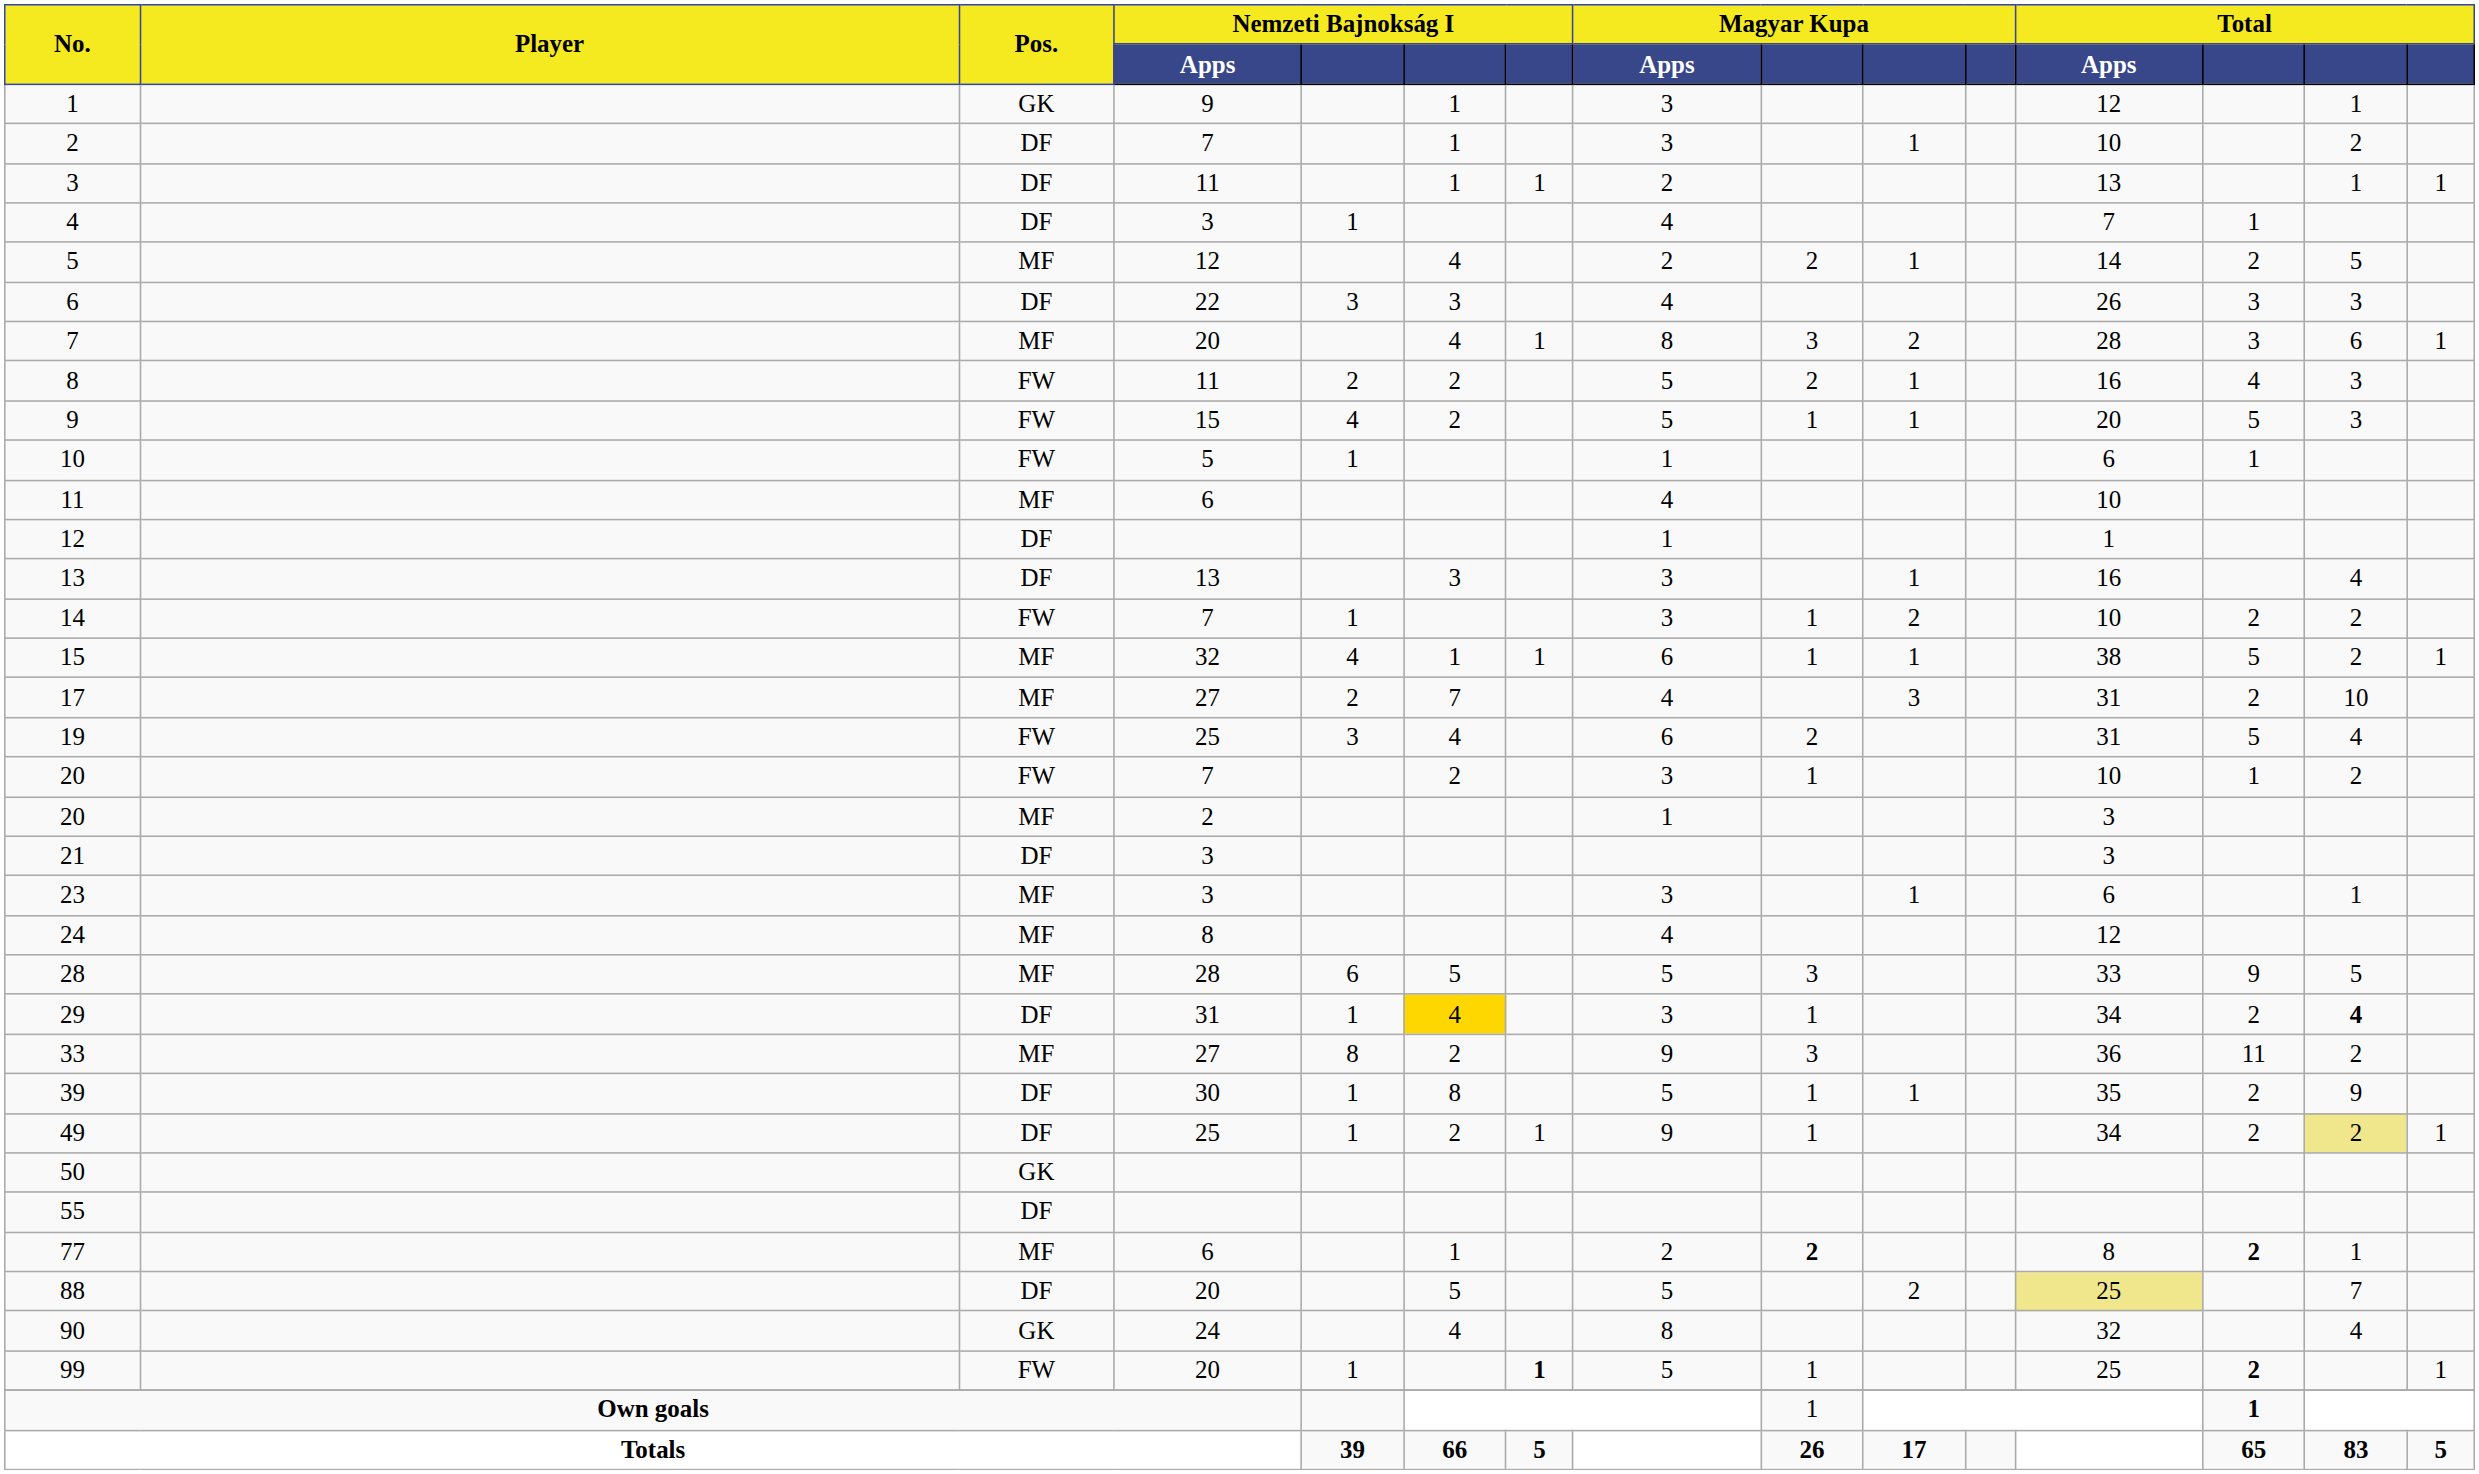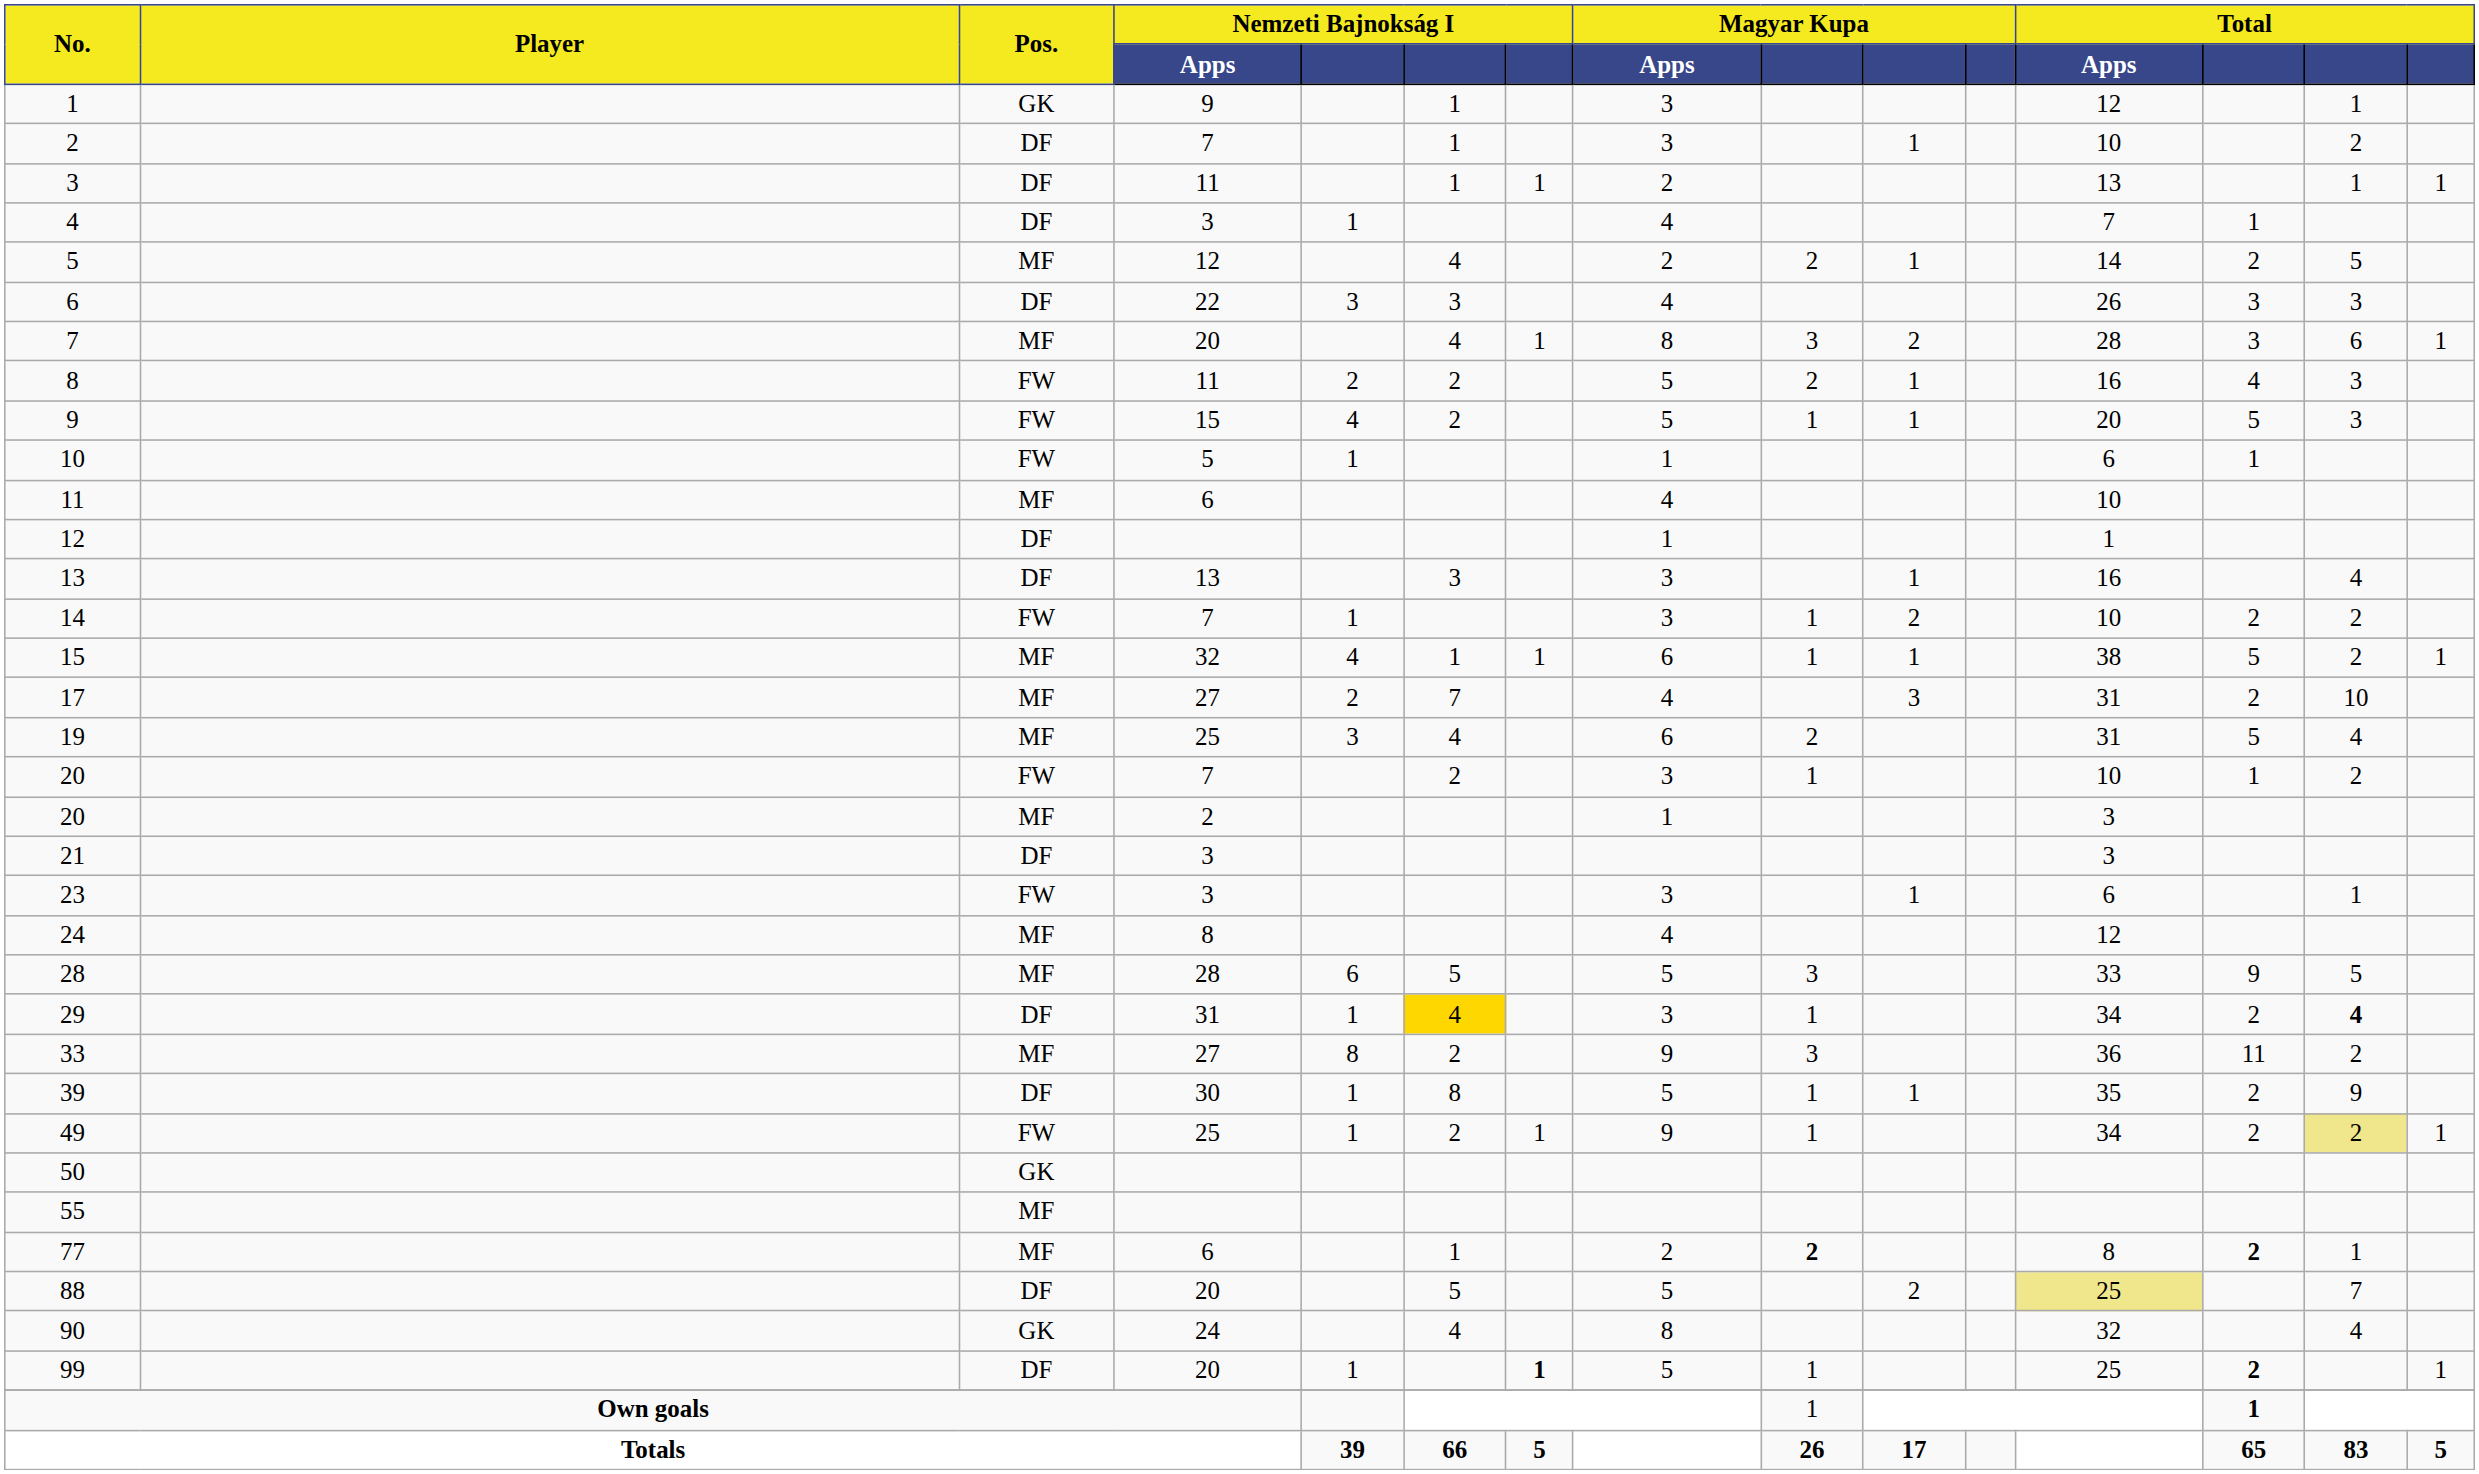 <table class="wikitable sortable alternance" style="text-align:center;width:100%">
 <tr>
 <th rowspan="2" style="background-color:#F5EA1F;color:black;border:1px solid #38478A;width:5px">No.</th>
 <th rowspan="2" style="background-color:#F5EA1F;color:black;border:1px solid #38478A;width:180px">Player</th>
 <th rowspan="2" style="background-color:#F5EA1F;color:black;border:1px solid #38478A;width:5px">Pos.</th>
 <th colspan="4" style="background:#F5EA1F;color:black;border:1px solid #38478A">Nemzeti Bajnokság I</th>
 <th colspan="4" style="background:#F5EA1F;color:black;border:1px solid #38478A">Magyar Kupa</th>
 <th colspan="4" style="background:#F5EA1F;color:black;border:1px solid #38478A">Total</th>
 </tr>
 <tr style="text-align:center">
 <th width="4" style="background-color:#38478A;color:white;border:1px solid black">Apps</th>
 <th width="4" style="background-color:#38478A;border:1px solid black"></th>
 <th width="4" style="background-color:#38478A;border:1px solid black"></th>
 <th width="4" style="background-color:#38478A;color:white;border:1px solid black"></th>
 <th width="4" style="background-color:#38478A;color:white;border:1px solid black">Apps</th>
 <th width="4" style="background-color:#38478A;border:1px solid black"></th>
 <th width="4" style="background-color:#38478A;border:1px solid black"></th>
 <th width="4" style="background-color:#38478A;color:white;border:1px solid black"></th>
 <th width="4" style="background-color:#38478A;color:white;border:1px solid black">Apps</th>
 <th width="4" style="background-color:#38478A;border:1px solid black"></th>
 <th width="4" style="background-color:#38478A;border:1px solid black"></th>
 <th width="4" style="background-color:#38478A;color:white;border:1px solid black"></th>
 </tr>
 <tr>
 <td>1</td>
 <td> </td>
 <td>GK</td>
 <td>9</td>
 <td></td>
 <td>1</td>
 <td></td>
 <td>3</td>
 <td></td>
 <td></td>
 <td></td>
 <td>12</td>
 <td></td>
 <td>1</td>
 <td></td>
 </tr>
 <tr>
 <td>2</td>
 <td> </td>
 <td>DF</td>
 <td>7</td>
 <td></td>
 <td>1</td>
 <td></td>
 <td>3</td>
 <td></td>
 <td>1</td>
 <td></td>
 <td>10</td>
 <td></td>
 <td>2</td>
 <td></td>
 </tr>
 <tr>
 <td>3</td>
 <td> </td>
 <td>DF</td>
 <td>11</td>
 <td></td>
 <td>1</td>
 <td>1</td>
 <td>2</td>
 <td></td>
 <td></td>
 <td></td>
 <td>13</td>
 <td></td>
 <td>1</td>
 <td>1</td>
 </tr>
 <tr>
 <td>4</td>
 <td> </td>
 <td>DF</td>
 <td>3</td>
 <td>1</td>
 <td></td>
 <td></td>
 <td>4</td>
 <td></td>
 <td></td>
 <td></td>
 <td>7</td>
 <td>1</td>
 <td></td>
 <td></td>
 </tr>
 <tr>
 <td>5</td>
 <td> </td>
 <td>MF</td>
 <td>12</td>
 <td></td>
 <td>4</td>
 <td></td>
 <td>2</td>
 <td>2</td>
 <td>1</td>
 <td></td>
 <td>14</td>
 <td>2</td>
 <td>5</td>
 <td></td>
 </tr>
 <tr>
 <td>6</td>
 <td> </td>
 <td>DF</td>
 <td>22</td>
 <td>3</td>
 <td>3</td>
 <td></td>
 <td>4</td>
 <td></td>
 <td></td>
 <td></td>
 <td>26</td>
 <td>3</td>
 <td>3</td>
 <td></td>
 </tr>
 <tr>
 <td>7</td>
 <td> </td>
 <td>MF</td>
 <td>20</td>
 <td></td>
 <td>4</td>
 <td>1</td>
 <td>8</td>
 <td>3</td>
 <td>2</td>
 <td></td>
 <td>28</td>
 <td>3</td>
 <td>6</td>
 <td>1</td>
 </tr>
 <tr>
 <td>8</td>
 <td> </td>
 <td>FW</td>
 <td>11</td>
 <td>2</td>
 <td>2</td>
 <td></td>
 <td>5</td>
 <td>2</td>
 <td>1</td>
 <td></td>
 <td>16</td>
 <td>4</td>
 <td>3</td>
 <td></td>
 </tr>
 <tr>
 <td>9</td>
 <td> </td>
 <td>FW</td>
 <td>15</td>
 <td>4</td>
 <td>2</td>
 <td></td>
 <td>5</td>
 <td>1</td>
 <td>1</td>
 <td></td>
 <td>20</td>
 <td>5</td>
 <td>3</td>
 <td></td>
 </tr>
 <tr>
 <td>10</td>
 <td> </td>
 <td>FW</td>
 <td>5</td>
 <td>1</td>
 <td></td>
 <td></td>
 <td>1</td>
 <td></td>
 <td></td>
 <td></td>
 <td>6</td>
 <td>1</td>
 <td></td>
 <td></td>
 </tr>
 <tr>
 <td>11</td>
 <td> </td>
 <td>MF</td>
 <td>6</td>
 <td></td>
 <td></td>
 <td></td>
 <td>4</td>
 <td></td>
 <td></td>
 <td></td>
 <td>10</td>
 <td></td>
 <td></td>
 <td></td>
 </tr>
 <tr>
 <td>12</td>
 <td> </td>
 <td>DF</td>
 <td></td>
 <td></td>
 <td></td>
 <td></td>
 <td>1</td>
 <td></td>
 <td></td>
 <td></td>
 <td>1</td>
 <td></td>
 <td></td>
 <td></td>
 </tr>
 <tr>
 <td>13</td>
 <td> </td>
 <td>DF</td>
 <td>13</td>
 <td></td>
 <td>3</td>
 <td></td>
 <td>3</td>
 <td></td>
 <td>1</td>
 <td></td>
 <td>16</td>
 <td></td>
 <td>4</td>
 <td></td>
 </tr>
 <tr>
 <td>14</td>
 <td> </td>
 <td>FW</td>
 <td>7</td>
 <td>1</td>
 <td></td>
 <td></td>
 <td>3</td>
 <td>1</td>
 <td>2</td>
 <td></td>
 <td>10</td>
 <td>2</td>
 <td>2</td>
 <td></td>
 </tr>
 <tr>
 <td>15</td>
 <td> </td>
 <td>MF</td>
 <td>32</td>
 <td>4</td>
 <td>1</td>
 <td>1</td>
 <td>6</td>
 <td>1</td>
 <td>1</td>
 <td></td>
 <td>38</td>
 <td>5</td>
 <td>2</td>
 <td>1</td>
 </tr>
 <tr>
 <td>17</td>
 <td> </td>
 <td>MF</td>
 <td>27</td>
 <td>2</td>
 <td>7</td>
 <td></td>
 <td>4</td>
 <td></td>
 <td>3</td>
 <td></td>
 <td>31</td>
 <td>2</td>
 <td>10</td>
 <td></td>
 </tr>
 <tr>
 <td>19</td>
 <td> </td>
-<td>FW</td>
+<td>MF</td>
 <td>25</td>
 <td>3</td>
 <td>4</td>
 <td></td>
 <td>6</td>
 <td>2</td>
 <td></td>
 <td></td>
 <td>31</td>
 <td>5</td>
 <td>4</td>
 <td></td>
 </tr>
 <tr>
 <td>20</td>
 <td> </td>
 <td>FW</td>
 <td>7</td>
 <td></td>
 <td>2</td>
 <td></td>
 <td>3</td>
 <td>1</td>
 <td></td>
 <td></td>
 <td>10</td>
 <td>1</td>
 <td>2</td>
 <td></td>
 </tr>
 <tr>
 <td>20</td>
 <td> </td>
 <td>MF</td>
 <td>2</td>
 <td></td>
 <td></td>
 <td></td>
 <td>1</td>
 <td></td>
 <td></td>
 <td></td>
 <td>3</td>
 <td></td>
 <td></td>
 <td></td>
 </tr>
 <tr>
 <td>21</td>
 <td> </td>
 <td>DF</td>
 <td>3</td>
 <td></td>
 <td></td>
 <td></td>
 <td></td>
 <td></td>
 <td></td>
 <td></td>
 <td>3</td>
 <td></td>
 <td></td>
 <td></td>
 </tr>
 <tr>
 <td>23</td>
 <td> </td>
-<td>MF</td>
+<td>FW</td>
 <td>3</td>
 <td></td>
 <td></td>
 <td></td>
 <td>3</td>
 <td></td>
 <td>1</td>
 <td></td>
 <td>6</td>
 <td></td>
 <td>1</td>
 <td></td>
 </tr>
 <tr>
 <td>24</td>
 <td> </td>
 <td>MF</td>
 <td>8</td>
 <td></td>
 <td></td>
 <td></td>
 <td>4</td>
 <td></td>
 <td></td>
 <td></td>
 <td>12</td>
 <td></td>
 <td></td>
 <td></td>
 </tr>
 <tr>
 <td>28</td>
 <td> </td>
 <td>MF</td>
 <td>28</td>
 <td>6</td>
 <td>5</td>
 <td></td>
 <td>5</td>
 <td>3</td>
 <td></td>
 <td></td>
 <td>33</td>
 <td>9</td>
 <td>5</td>
 <td></td>
 </tr>
 <tr>
 <td>29</td>
 <td> </td>
 <td>DF</td>
 <td>31</td>
 <td>1</td>
 <td style="background: gold;">4</td>
 <td></td>
 <td>3</td>
 <td>1</td>
 <td></td>
 <td></td>
 <td>34</td>
 <td>2</td>
 <td><strong>4</strong></td>
 <td></td>
 </tr>
 <tr>
 <td>33</td>
 <td> </td>
 <td>MF</td>
 <td>27</td>
 <td>8</td>
 <td>2</td>
 <td></td>
 <td>9</td>
 <td>3</td>
 <td></td>
 <td></td>
 <td>36</td>
 <td>11</td>
 <td>2</td>
 <td></td>
 </tr>
 <tr>
 <td>39</td>
 <td> </td>
 <td>DF</td>
 <td>30</td>
 <td>1</td>
 <td>8</td>
 <td></td>
 <td>5</td>
 <td>1</td>
 <td>1</td>
 <td></td>
 <td>35</td>
 <td>2</td>
 <td>9</td>
 <td></td>
 </tr>
 <tr>
 <td>49</td>
 <td> </td>
-<td>DF</td>
+<td>FW</td>
 <td>25</td>
 <td>1</td>
 <td>2</td>
 <td>1</td>
 <td>9</td>
 <td>1</td>
 <td></td>
 <td></td>
 <td>34</td>
 <td>2</td>
 <td style="background: khaki;">2</td>
 <td>1</td>
 </tr>
 <tr>
 <td>50</td>
 <td> </td>
 <td>GK</td>
 <td></td>
 <td></td>
 <td></td>
 <td></td>
 <td></td>
 <td></td>
 <td></td>
 <td></td>
 <td></td>
 <td></td>
 <td></td>
 <td></td>
 </tr>
 <tr>
 <td>55</td>
 <td> </td>
-<td>DF</td>
+<td>MF</td>
 <td></td>
 <td></td>
 <td></td>
 <td></td>
 <td></td>
 <td></td>
 <td></td>
 <td></td>
 <td></td>
 <td></td>
 <td></td>
 <td></td>
 </tr>
 <tr>
 <td>77</td>
 <td> </td>
 <td>MF</td>
 <td>6</td>
 <td></td>
 <td>1</td>
 <td></td>
 <td>2</td>
 <td><strong>2</strong></td>
 <td></td>
 <td></td>
 <td>8</td>
 <td><strong>2</strong></td>
 <td>1</td>
 <td></td>
 </tr>
 <tr>
 <td>88</td>
 <td> </td>
 <td>DF</td>
 <td>20</td>
 <td></td>
 <td>5</td>
 <td></td>
 <td>5</td>
 <td></td>
 <td>2</td>
 <td></td>
 <td style="background: khaki;">25</td>
 <td></td>
 <td>7</td>
 <td></td>
 </tr>
 <tr>
 <td>90</td>
 <td> </td>
 <td>GK</td>
 <td>24</td>
 <td></td>
 <td>4</td>
 <td></td>
 <td>8</td>
 <td></td>
 <td></td>
 <td></td>
 <td>32</td>
 <td></td>
 <td>4</td>
 <td></td>
 </tr>
 <tr>
 <td>99</td>
 <td> </td>
-<td>FW</td>
+<td>DF</td>
 <td>20</td>
 <td>1</td>
 <td></td>
 <td><strong>1</strong></td>
 <td>5</td>
 <td>1</td>
 <td></td>
 <td></td>
 <td>25</td>
 <td><strong>2</strong></td>
 <td></td>
 <td>1</td>
 </tr>
 <tr>
 </tr>
 <tr class="sortbottom">
 <td colspan="4"><strong>Own goals</strong></td>
 <td></td>
 <td colspan="3" style="background:white;text-align:center"></td>
 <td>1</td>
 <td colspan="3" style="background:white;text-align:center"></td>
 <td><strong>1</strong></td>
 <td colspan="2" style="background:white;text-align:center"></td>
 </tr>
 <tr class="sortbottom">
 <td colspan="4" style="background:white;text-align:center"><strong>Totals</strong></td>
 <td><strong>39</strong></td>
 <td><strong>66</strong></td>
 <td><strong>5</strong></td>
 <td rowspan="3" style="background:white;text-align:center"></td>
 <td><strong>26</strong></td>
 <td><strong>17</strong></td>
 <td></td>
 <td rowspan="3" style="background:white;text-align:center"></td>
 <td><strong>65</strong></td>
 <td><strong>83</strong></td>
 <td><strong>5</strong></td>
 </tr>
 </table>
